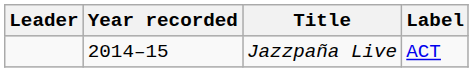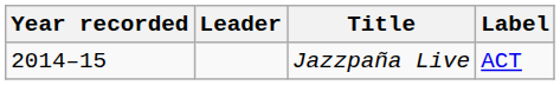 <table class="wikitable sortable">
 <tr>
+<th>Year recorded</th>
 <th>Leader</th>
-<th>Year recorded</th>
 <th>Title</th>
 <th>Label</th>
 </tr>
 <tr>
+<td>2014–15</td>
 <td></td>
-<td>2014–15</td>
 <td><em>Jazzpaña Live</em></td>
 <td><a href='#'>ACT</a></td>
 </tr>
 </table>
